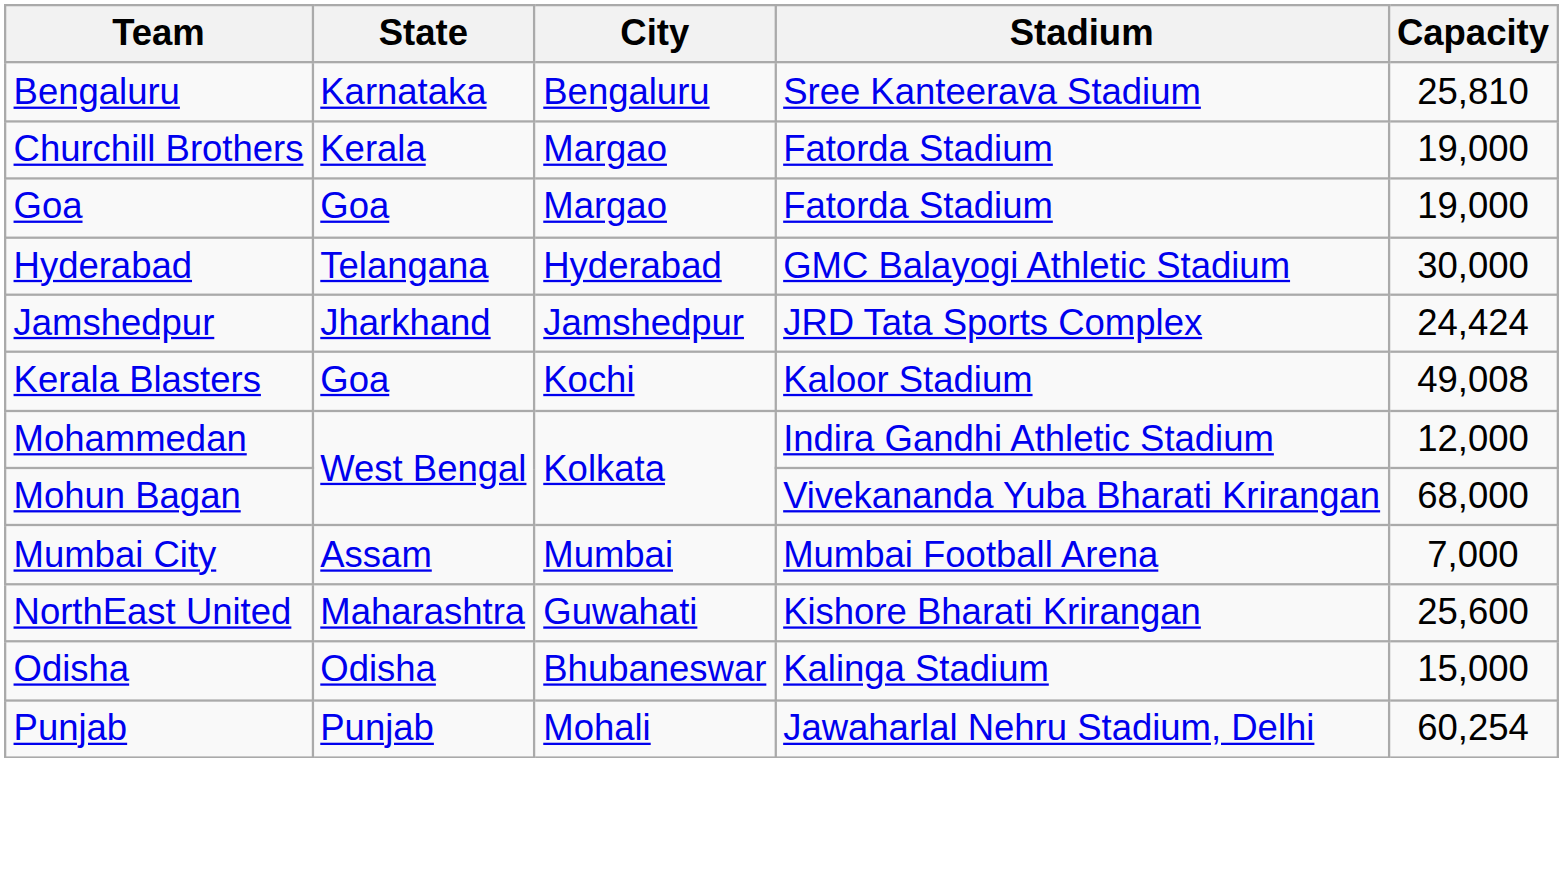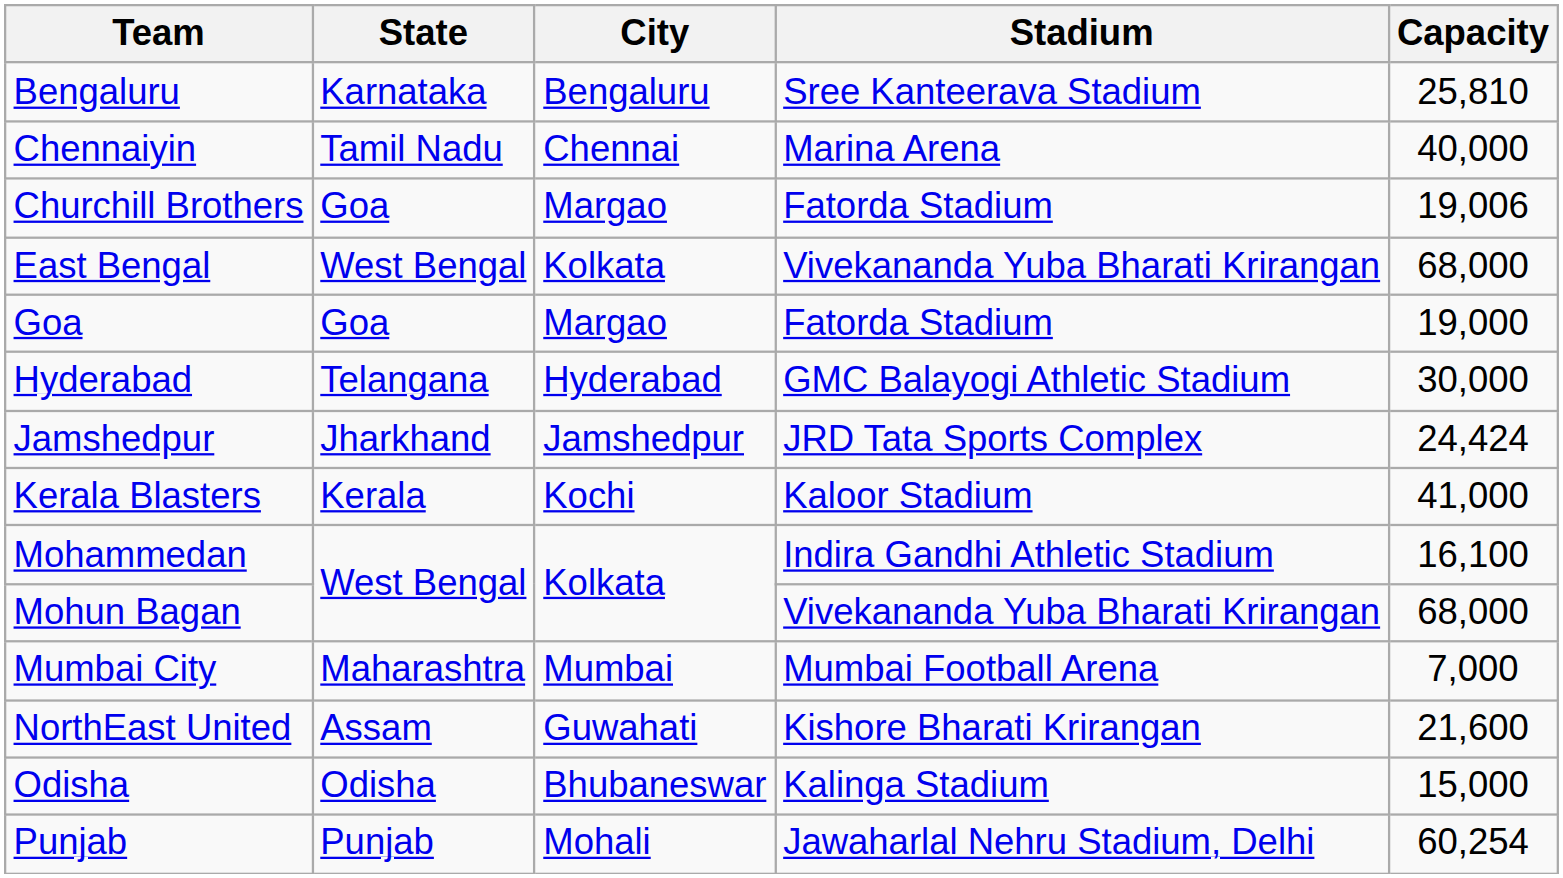 <table class="wikitable">
 <tr>
 <th>Team</th>
 <th>State</th>
 <th>City</th>
 <th>Stadium</th>
 <th>Capacity</th>
 </tr>
 <tr>
 <td><a href='#'>Bengaluru</a></td>
 <td><a href='#'>Karnataka</a></td>
 <td><a href='#'>Bengaluru</a></td>
 <td><a href='#'>Sree Kanteerava Stadium</a></td>
 <td style="text-align:center">25,810</td>
 </tr>
 <tr>
+<td><a href='#'>Chennaiyin</a></td>
+<td><a href='#'>Tamil Nadu</a></td>
+<td><a href='#'>Chennai</a></td>
+<td><a href='#'>Marina Arena</a></td>
+<td style="text-align:center">40,000</td>
+</tr>
+<tr>
 <td><a href='#'>Churchill Brothers</a></td>
-<td><a href='#'>Kerala</a></td>
+<td><a href='#'>Goa</a></td>
 <td><a href='#'>Margao</a></td>
 <td><a href='#'>Fatorda Stadium</a></td>
-<td style="text-align:center">19,000</td>
+<td style="text-align:center">19,006</td>
+</tr>
+<tr>
+<td><a href='#'>East Bengal</a></td>
+<td><a href='#'>West Bengal</a></td>
+<td><a href='#'>Kolkata</a></td>
+<td><a href='#'>Vivekananda Yuba Bharati Krirangan</a></td>
+<td style="text-align:center">68,000</td>
 </tr>
 <tr>
 <td><a href='#'>Goa</a></td>
 <td><a href='#'>Goa</a></td>
 <td><a href='#'>Margao</a></td>
 <td><a href='#'>Fatorda Stadium</a></td>
 <td style="text-align:center">19,000</td>
 </tr>
 <tr>
 <td><a href='#'>Hyderabad</a></td>
 <td><a href='#'>Telangana</a></td>
 <td><a href='#'>Hyderabad</a></td>
 <td><a href='#'>GMC Balayogi Athletic Stadium</a></td>
 <td style="text-align:center">30,000</td>
 </tr>
 <tr>
 <td><a href='#'>Jamshedpur</a></td>
 <td><a href='#'>Jharkhand</a></td>
 <td><a href='#'>Jamshedpur</a></td>
 <td><a href='#'>JRD Tata Sports Complex</a></td>
 <td style="text-align:center">24,424</td>
 </tr>
 <tr>
 <td><a href='#'>Kerala Blasters</a></td>
-<td><a href='#'>Goa</a></td>
+<td><a href='#'>Kerala</a></td>
 <td><a href='#'>Kochi</a></td>
 <td><a href='#'>Kaloor Stadium</a></td>
-<td style="text-align:center">49,008</td>
+<td style="text-align:center">41,000</td>
 </tr>
 <tr>
 <td><a href='#'>Mohammedan</a></td>
 <td rowspan="2"><a href='#'>West Bengal</a></td>
 <td rowspan="2"><a href='#'>Kolkata</a></td>
 <td><a href='#'>Indira Gandhi Athletic Stadium</a></td>
-<td style="text-align:center">12,000</td>
+<td style="text-align:center">16,100</td>
 </tr>
 <tr>
 <td><a href='#'>Mohun Bagan</a></td>
 <td><a href='#'>Vivekananda Yuba Bharati Krirangan</a></td>
 <td style="text-align:center">68,000</td>
 </tr>
 <tr>
 <td><a href='#'>Mumbai City</a></td>
-<td><a href='#'>Assam</a></td>
+<td><a href='#'>Maharashtra</a></td>
 <td><a href='#'>Mumbai</a></td>
 <td><a href='#'>Mumbai Football Arena</a></td>
 <td style="text-align:center">7,000</td>
 </tr>
 <tr>
 <td><a href='#'>NorthEast United</a></td>
-<td><a href='#'>Maharashtra</a></td>
+<td><a href='#'>Assam</a></td>
 <td><a href='#'>Guwahati</a></td>
 <td><a href='#'>Kishore Bharati Krirangan</a></td>
-<td style="text-align:center">25,600</td>
+<td style="text-align:center">21,600</td>
 </tr>
 <tr>
 <td><a href='#'>Odisha</a></td>
 <td><a href='#'>Odisha</a></td>
 <td><a href='#'>Bhubaneswar</a></td>
 <td><a href='#'>Kalinga Stadium</a></td>
 <td style="text-align:center">15,000</td>
 </tr>
 <tr>
 <td><a href='#'>Punjab</a></td>
 <td><a href='#'>Punjab</a></td>
 <td><a href='#'>Mohali</a></td>
 <td><a href='#'>Jawaharlal Nehru Stadium, Delhi</a></td>
 <td style="text-align:center">60,254</td>
 </tr>
 </table>
